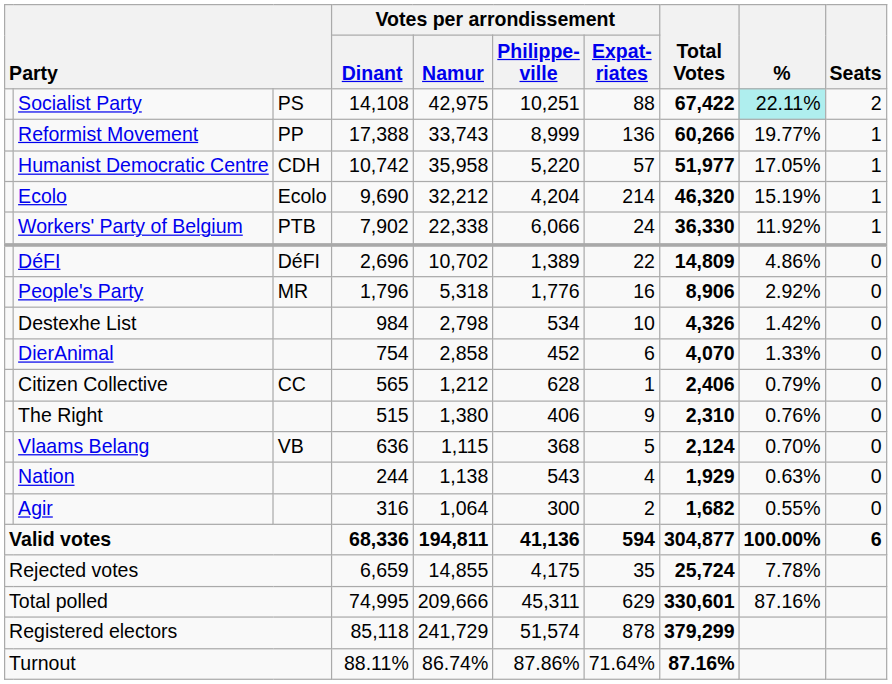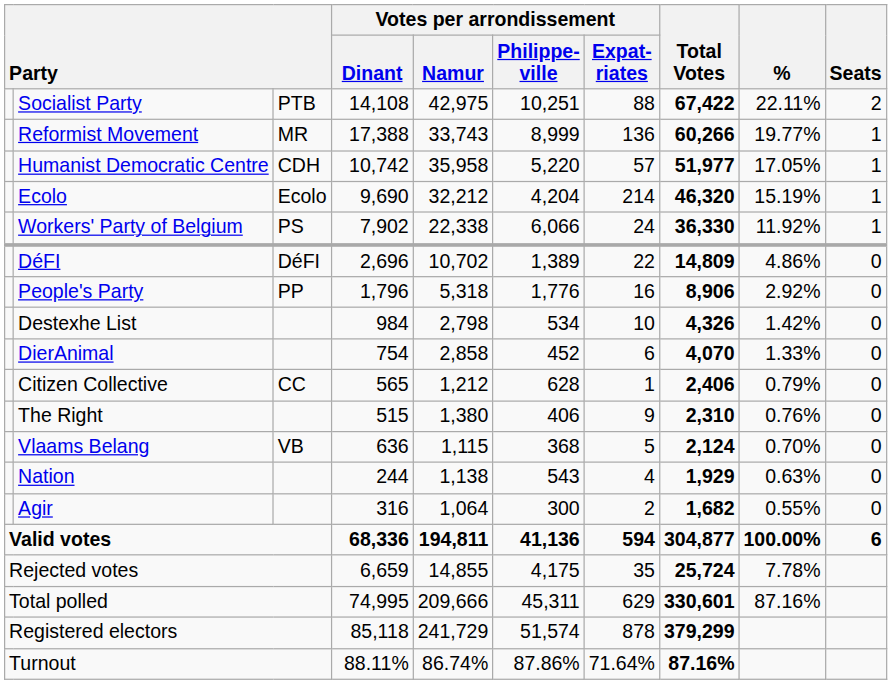 <table class="wikitable" border="1" style="text-align:right;">
 <tr>
 <th style="text-align:left;" valign=bottom rowspan=2 colspan=3>Party</th>
 <th colspan=4>Votes per arrondissement</th>
 <th align=center valign=bottom rowspan=2 width="50">Total Votes</th>
 <th align=center valign=bottom rowspan=2 width="50">%</th>
 <th align=center valign=bottom rowspan=2>Seats</th>
 </tr>
 <tr>
 <th align=center valign=bottom width="60"><a href='#'>Dinant</a></th>
 <th align=center valign=bottom width="50"><a href='#'>Namur</a></th>
 <th align=center valign=bottom width="50"><a href='#'>Philippe- ville</a></th>
 <th align=center valign=bottom width="50"><a href='#'>Expat- riates</a></th>
 </tr>
 <tr>
 <td></td>
 <td align=left><a href='#'>Socialist Party</a></td>
-<td align=left>PS</td>
+<td align=left>PTB</td>
 <td>14,108</td>
 <td>42,975</td>
 <td>10,251</td>
 <td>88</td>
 <td><strong>67,422</strong></td>
-<td style="background: paleturquoise;">22.11%</td>
+<td>22.11%</td>
 <td>2</td>
 </tr>
 <tr>
 <td></td>
 <td align=left><a href='#'>Reformist Movement</a></td>
-<td align=left>PP</td>
+<td align=left>MR</td>
 <td>17,388</td>
 <td>33,743</td>
 <td>8,999</td>
 <td>136</td>
 <td><strong>60,266</strong></td>
 <td>19.77%</td>
 <td>1</td>
 </tr>
 <tr>
 <td></td>
 <td align=left style="white-space: nowrap;"><a href='#'>Humanist Democratic Centre</a></td>
 <td align=left>CDH</td>
 <td>10,742</td>
 <td>35,958</td>
 <td>5,220</td>
 <td>57</td>
 <td><strong>51,977</strong></td>
 <td>17.05%</td>
 <td>1</td>
 </tr>
 <tr>
 <td></td>
 <td align=left><a href='#'>Ecolo</a></td>
 <td align=left>Ecolo</td>
 <td>9,690</td>
 <td>32,212</td>
 <td>4,204</td>
 <td>214</td>
 <td><strong>46,320</strong></td>
 <td>15.19%</td>
 <td>1</td>
 </tr>
 <tr>
 <td></td>
 <td align=left><a href='#'>Workers' Party of Belgium</a></td>
-<td align=left>PTB</td>
+<td align=left>PS</td>
 <td>7,902</td>
 <td>22,338</td>
 <td>6,066</td>
 <td>24</td>
 <td><strong>36,330</strong></td>
 <td>11.92%</td>
 <td>1</td>
 </tr>
 <tr style="border-top:3px solid darkgray;">
 <td></td>
 <td align=left><a href='#'>DéFI</a></td>
 <td align=left>DéFI</td>
 <td>2,696</td>
 <td>10,702</td>
 <td>1,389</td>
 <td>22</td>
 <td><strong>14,809</strong></td>
 <td>4.86%</td>
 <td>0</td>
 </tr>
 <tr>
 <td></td>
 <td align=left><a href='#'>People's Party</a></td>
-<td align=left>MR</td>
+<td align=left>PP</td>
 <td>1,796</td>
 <td>5,318</td>
 <td>1,776</td>
 <td>16</td>
 <td><strong>8,906</strong></td>
 <td>2.92%</td>
 <td>0</td>
 </tr>
 <tr>
 <td></td>
 <td align=left>Destexhe List</td>
 <td align=left></td>
 <td>984</td>
 <td>2,798</td>
 <td>534</td>
 <td>10</td>
 <td><strong>4,326</strong></td>
 <td>1.42%</td>
 <td>0</td>
 </tr>
 <tr>
 <td></td>
 <td align=left><a href='#'>DierAnimal</a></td>
 <td align=left></td>
 <td>754</td>
 <td>2,858</td>
 <td>452</td>
 <td>6</td>
 <td><strong>4,070</strong></td>
 <td>1.33%</td>
 <td>0</td>
 </tr>
 <tr>
 <td></td>
 <td align=left>Citizen Collective</td>
 <td align=left>CC</td>
 <td>565</td>
 <td>1,212</td>
 <td>628</td>
 <td>1</td>
 <td><strong>2,406</strong></td>
 <td>0.79%</td>
 <td>0</td>
 </tr>
 <tr>
 <td></td>
 <td align=left>The Right</td>
 <td align=left></td>
 <td>515</td>
 <td>1,380</td>
 <td>406</td>
 <td>9</td>
 <td><strong>2,310</strong></td>
 <td>0.76%</td>
 <td>0</td>
 </tr>
 <tr>
 <td></td>
 <td align=left><a href='#'>Vlaams Belang</a></td>
 <td align=left>VB</td>
 <td>636</td>
 <td>1,115</td>
 <td>368</td>
 <td>5</td>
 <td><strong>2,124</strong></td>
 <td>0.70%</td>
 <td>0</td>
 </tr>
 <tr>
 <td></td>
 <td align=left><a href='#'>Nation</a></td>
 <td align=left></td>
 <td>244</td>
 <td>1,138</td>
 <td>543</td>
 <td>4</td>
 <td><strong>1,929</strong></td>
 <td>0.63%</td>
 <td>0</td>
 </tr>
 <tr>
 <td></td>
 <td align=left><a href='#'>Agir</a></td>
 <td align=left></td>
 <td>316</td>
 <td>1,064</td>
 <td>300</td>
 <td>2</td>
 <td><strong>1,682</strong></td>
 <td>0.55%</td>
 <td>0</td>
 </tr>
 <tr style="font-weight:bold">
 <td align=left colspan=3>Valid votes</td>
 <td>68,336</td>
 <td>194,811</td>
 <td>41,136</td>
 <td>594</td>
 <td>304,877</td>
 <td>100.00%</td>
 <td>6</td>
 </tr>
 <tr>
 <td align=left colspan=3>Rejected votes</td>
 <td>6,659</td>
 <td>14,855</td>
 <td>4,175</td>
 <td>35</td>
 <td><strong>25,724</strong></td>
 <td>7.78%</td>
 <td></td>
 </tr>
 <tr>
 <td align=left colspan=3>Total polled</td>
 <td>74,995</td>
 <td>209,666</td>
 <td>45,311</td>
 <td>629</td>
 <td><strong>330,601</strong></td>
 <td>87.16%</td>
 <td></td>
 </tr>
 <tr>
 <td align=left colspan=3>Registered electors</td>
 <td>85,118</td>
 <td>241,729</td>
 <td>51,574</td>
 <td>878</td>
 <td><strong>379,299</strong></td>
 <td></td>
 <td></td>
 </tr>
 <tr>
 <td align=left colspan=3>Turnout</td>
 <td>88.11%</td>
 <td>86.74%</td>
 <td>87.86%</td>
 <td>71.64%</td>
 <td><strong>87.16%</strong></td>
 <td></td>
 <td></td>
 </tr>
 </table>
